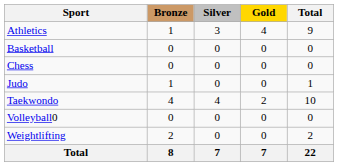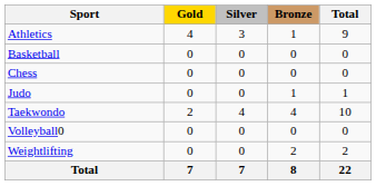 <table class="wikitable" style="text-align:center;">
 <tr>
 <th width=200>Sport</th>
+<td bgcolor=gold width=60><strong>Gold</strong></td>
+<td bgcolor=silver width=60><strong>Silver</strong></td>
 <td bgcolor=#cc9966 width=60><strong>Bronze</strong></td>
-<td bgcolor=silver width=60><strong>Silver</strong></td>
-<td bgcolor=gold width=60><strong>Gold</strong></td>
 <th width=60>Total</th>
 </tr>
 <tr>
 <td align=left><a href='#'>Athletics</a></td>
+<td>4</td>
+<td>3</td>
 <td>1</td>
-<td>3</td>
-<td>4</td>
 <td>9</td>
 </tr>
 <tr>
 <td align=left><a href='#'>Basketball</a></td>
 <td>0</td>
 <td>0</td>
 <td>0</td>
 <td>0</td>
 </tr>
 <tr>
 <td align=left><a href='#'>Chess</a></td>
 <td>0</td>
 <td>0</td>
 <td>0</td>
 <td>0</td>
 </tr>
 <tr>
 <td align=left><a href='#'>Judo</a></td>
-<td>1</td>
 <td>0</td>
 <td>0</td>
+<td>1</td>
 <td>1</td>
 </tr>
 <tr>
 <td align=left><a href='#'>Taekwondo</a></td>
+<td>2</td>
 <td>4</td>
 <td>4</td>
-<td>2</td>
 <td>10</td>
 </tr>
 <tr>
 <td align=left><a href='#'>Volleyball</a>0</td>
 <td>0</td>
 <td>0</td>
 <td>0</td>
 <td>0</td>
 </tr>
 <tr>
 <td align=left><a href='#'>Weightlifting</a></td>
-<td>2</td>
 <td>0</td>
 <td>0</td>
+<td>2</td>
 <td>2</td>
 </tr>
 <tr>
 <th>Total</th>
-<th>8</th>
 <th>7</th>
 <th>7</th>
+<th>8</th>
 <th>22</th>
 </tr>
 </table>
